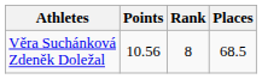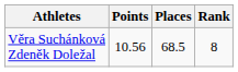 <table class="wikitable" border="1" style="font-size:90%">
 <tr>
 <th>Athletes</th>
 <th>Points</th>
+<th>Places</th>
 <th>Rank</th>
-<th>Places</th>
 </tr>
 <tr align=center>
 <td align=left><a href='#'>Věra Suchánková</a><br><a href='#'>Zdeněk Doležal</a></td>
 <td>10.56</td>
+<td>68.5</td>
 <td>8</td>
-<td>68.5</td>
 </tr>
 </table>
